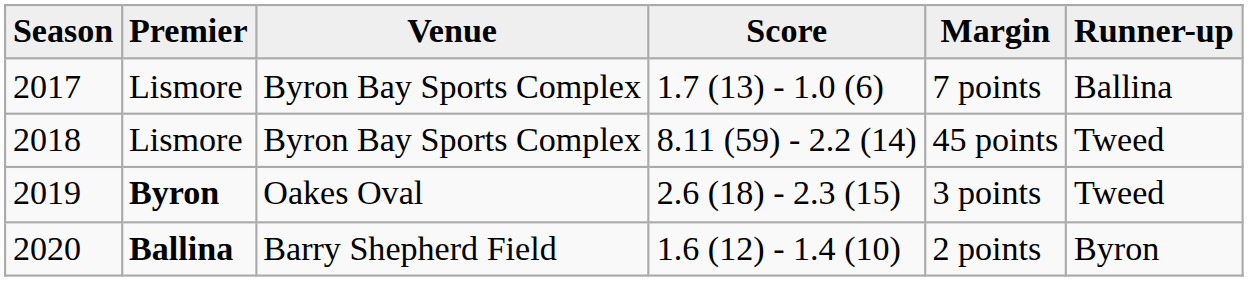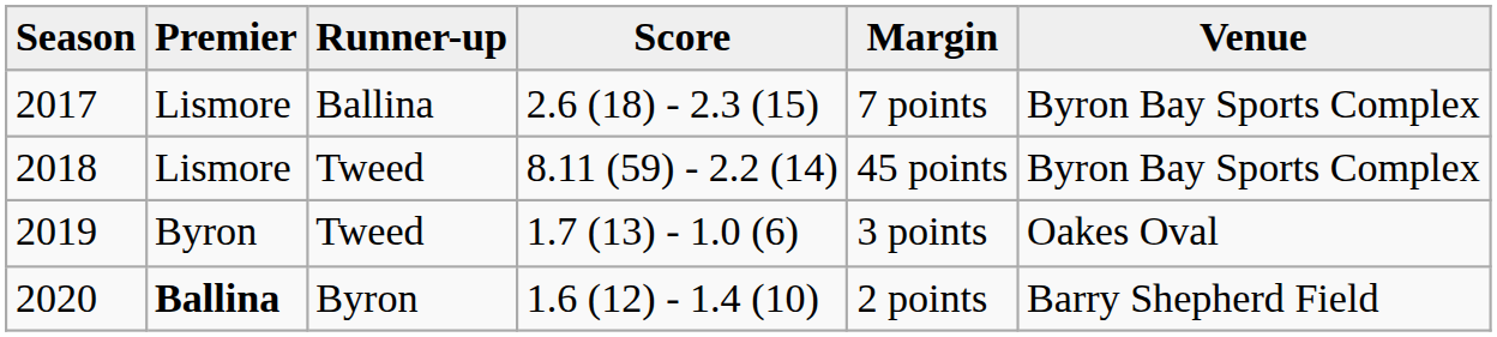 <table class="wikitable">
 <tr bgcolor=#efefef>
 <td align="center"><strong>Season</strong></td>
 <td align="center"><strong>Premier</strong></td>
-<td align="center"><strong>Venue</strong></td>
+<td align="center"><strong>Runner-up</strong></td>
 <td align="center"><strong>Score</strong></td>
 <td align="center"><strong>Margin</strong></td>
-<td align="center"><strong>Runner-up</strong></td>
+<td align="center"><strong>Venue</strong></td>
 </tr>
 <tr>
 <td>2017</td>
 <td>Lismore</td>
+<td>Ballina</td>
+<td>2.6 (18) - 2.3 (15)</td>
+<td>7 points</td>
 <td>Byron Bay Sports Complex</td>
-<td>1.7 (13) - 1.0 (6)</td>
-<td>7 points</td>
-<td>Ballina</td>
 </tr>
 <tr>
 <td>2018</td>
 <td>Lismore</td>
-<td>Byron Bay Sports Complex</td>
+<td>Tweed</td>
 <td>8.11 (59) - 2.2 (14)</td>
 <td>45 points</td>
-<td>Tweed</td>
+<td>Byron Bay Sports Complex</td>
 </tr>
 <tr>
 <td>2019</td>
-<td><strong>Byron</strong></td>
+<td>Byron</td>
+<td>Tweed</td>
+<td>1.7 (13) - 1.0 (6)</td>
+<td>3 points</td>
 <td>Oakes Oval</td>
-<td>2.6 (18) - 2.3 (15)</td>
-<td>3 points</td>
-<td>Tweed</td>
 </tr>
 <tr>
 <td>2020</td>
 <td><strong>Ballina</strong></td>
-<td>Barry Shepherd Field</td>
+<td>Byron</td>
 <td>1.6 (12) - 1.4 (10)</td>
 <td>2 points</td>
-<td>Byron</td>
+<td>Barry Shepherd Field</td>
 </tr>
 </table>
